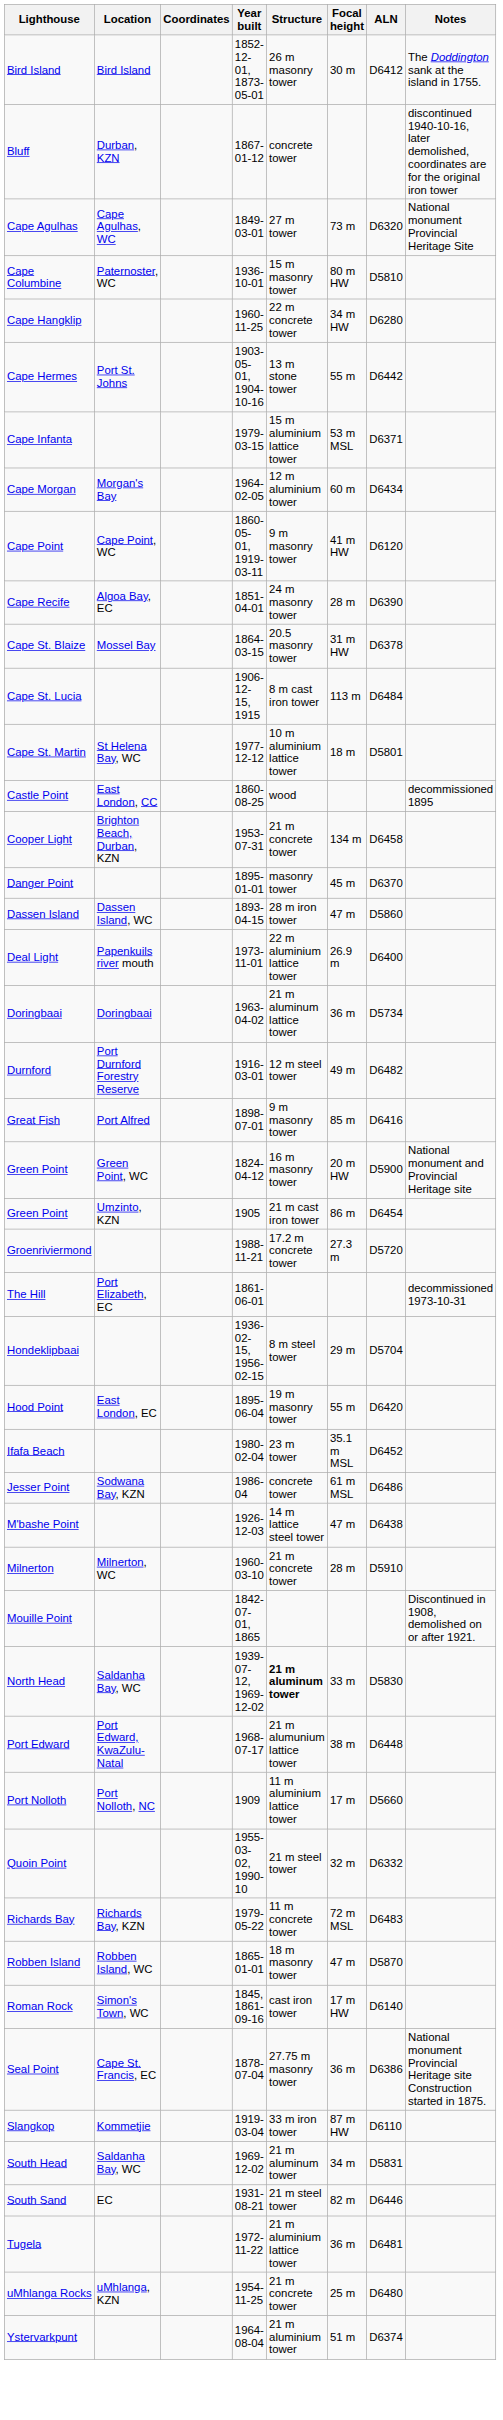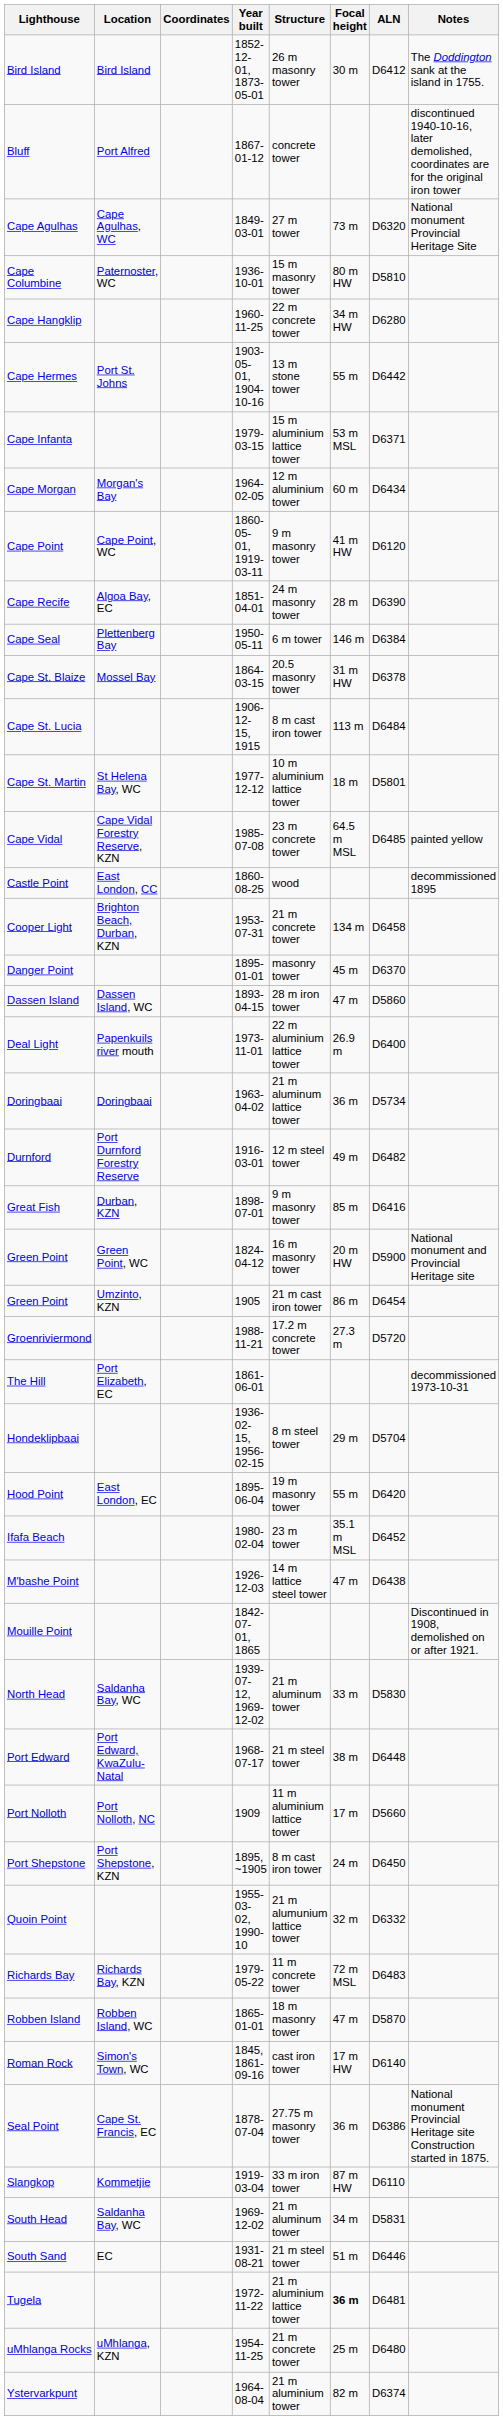 <table class="wikitable sortable">
 <tr>
 <th>Lighthouse</th>
 <th>Location</th>
 <th>Coordinates</th>
 <th><span>Year<br>built</span></th>
 <th>Structure</th>
 <th>Focal<br>height</th>
 <th><span>ALN</span></th>
 <th>Notes</th>
 </tr>
 <tr>
 <td><a href='#'>Bird Island</a></td>
 <td><a href='#'>Bird Island</a></td>
 <td></td>
 <td>1852-12-01, 1873-05-01</td>
 <td>26 m masonry tower</td>
 <td>30 m</td>
 <td>D6412</td>
 <td>The <a href='#'><em>Doddington</em></a> sank at the island in 1755.</td>
 </tr>
 <tr>
 <td><a href='#'>Bluff</a></td>
-<td><a href='#'>Durban</a>, <a href='#'>KZN</a></td>
+<td><a href='#'>Port Alfred</a></td>
 <td></td>
 <td>1867-01-12</td>
 <td>concrete tower</td>
 <td></td>
 <td></td>
 <td>discontinued 1940-10-16, later demolished, coordinates are for the original iron tower</td>
 </tr>
 <tr>
 <td><a href='#'>Cape Agulhas</a></td>
 <td><a href='#'>Cape Agulhas</a>, <a href='#'>WC</a></td>
 <td></td>
 <td>1849-03-01</td>
 <td>27 m tower</td>
 <td>73 m</td>
 <td>D6320</td>
 <td>National monument Provincial Heritage Site</td>
 </tr>
 <tr>
 <td><a href='#'>Cape Columbine</a></td>
 <td><a href='#'>Paternoster</a>, WC</td>
 <td></td>
 <td>1936-10-01</td>
 <td>15 m masonry tower</td>
 <td>80 m HW</td>
 <td>D5810</td>
 <td></td>
 </tr>
 <tr>
 <td><a href='#'>Cape Hangklip</a></td>
 <td></td>
 <td></td>
 <td>1960-11-25</td>
 <td>22 m concrete tower</td>
 <td>34 m HW</td>
 <td>D6280</td>
 <td></td>
 </tr>
 <tr>
 <td><a href='#'>Cape Hermes</a></td>
 <td><a href='#'>Port St. Johns</a></td>
 <td></td>
 <td>1903-05-01, 1904-10-16</td>
 <td>13 m stone tower</td>
 <td>55 m</td>
 <td>D6442</td>
 <td></td>
 </tr>
 <tr>
 <td><a href='#'>Cape Infanta</a></td>
 <td></td>
 <td></td>
 <td>1979-03-15</td>
 <td>15 m aluminium lattice tower</td>
 <td>53 m MSL</td>
 <td>D6371</td>
 <td></td>
 </tr>
 <tr>
 <td><a href='#'>Cape Morgan</a></td>
 <td><a href='#'>Morgan's Bay</a></td>
 <td></td>
 <td>1964-02-05</td>
 <td>12 m aluminium tower</td>
 <td>60 m</td>
 <td>D6434</td>
 <td></td>
 </tr>
 <tr>
 <td><a href='#'>Cape Point</a></td>
 <td><a href='#'>Cape Point</a>, WC</td>
 <td></td>
 <td>1860-05-01, 1919-03-11</td>
 <td>9 m masonry tower</td>
 <td>41 m HW</td>
 <td>D6120</td>
 <td></td>
 </tr>
 <tr>
 <td><a href='#'>Cape Recife</a></td>
 <td><a href='#'>Algoa Bay</a>, EC</td>
 <td></td>
 <td>1851-04-01</td>
 <td>24 m masonry tower</td>
 <td>28 m</td>
 <td>D6390</td>
 <td></td>
 </tr>
 <tr>
+<td><a href='#'>Cape Seal</a></td>
+<td><a href='#'>Plettenberg Bay</a></td>
+<td></td>
+<td>1950-05-11</td>
+<td>6 m tower</td>
+<td>146 m</td>
+<td>D6384</td>
+<td></td>
+</tr>
+<tr>
 <td><a href='#'>Cape St. Blaize</a></td>
 <td><a href='#'>Mossel Bay</a></td>
 <td></td>
 <td>1864-03-15</td>
 <td>20.5 masonry tower</td>
 <td>31 m HW</td>
 <td>D6378</td>
 <td></td>
 </tr>
 <tr>
 <td><a href='#'>Cape St. Lucia</a></td>
 <td></td>
 <td></td>
 <td>1906-12-15, 1915</td>
 <td>8 m cast iron tower</td>
 <td>113 m</td>
 <td>D6484</td>
 <td></td>
 </tr>
 <tr>
 <td><a href='#'>Cape St. Martin</a></td>
 <td><a href='#'>St Helena Bay</a>, WC</td>
 <td></td>
 <td>1977-12-12</td>
 <td>10 m aluminium lattice tower</td>
 <td>18 m</td>
 <td>D5801</td>
 <td></td>
+</tr>
+<tr>
+<td><a href='#'>Cape Vidal</a></td>
+<td><a href='#'>Cape Vidal Forestry Reserve</a>, KZN</td>
+<td></td>
+<td>1985-07-08</td>
+<td>23 m concrete tower</td>
+<td>64.5 m MSL</td>
+<td>D6485</td>
+<td>painted yellow</td>
 </tr>
 <tr>
 <td><a href='#'>Castle Point</a></td>
 <td><a href='#'>East London</a>, <a href='#'>CC</a></td>
 <td></td>
 <td>1860-08-25</td>
 <td>wood</td>
 <td></td>
 <td></td>
 <td>decommissioned 1895</td>
 </tr>
 <tr>
 <td><a href='#'>Cooper Light</a></td>
 <td><a href='#'>Brighton Beach, Durban</a>, KZN</td>
 <td></td>
 <td>1953-07-31</td>
 <td>21 m concrete tower</td>
 <td>134 m</td>
 <td>D6458</td>
 <td></td>
 </tr>
 <tr>
 <td><a href='#'>Danger Point</a></td>
 <td></td>
 <td></td>
 <td>1895-01-01</td>
 <td>masonry tower</td>
 <td>45 m</td>
 <td>D6370</td>
 <td></td>
 </tr>
 <tr>
 <td><a href='#'>Dassen Island</a></td>
 <td><a href='#'>Dassen Island</a>, WC</td>
 <td></td>
 <td>1893-04-15</td>
 <td>28 m iron tower</td>
 <td>47 m</td>
 <td>D5860</td>
 <td></td>
 </tr>
 <tr>
 <td><a href='#'>Deal Light</a></td>
 <td><a href='#'>Papenkuils river</a> mouth</td>
 <td></td>
 <td>1973-11-01</td>
 <td>22 m aluminium lattice tower</td>
 <td>26.9 m</td>
 <td>D6400</td>
 <td></td>
 </tr>
 <tr>
 <td><a href='#'>Doringbaai</a></td>
 <td><a href='#'>Doringbaai</a></td>
 <td></td>
 <td>1963-04-02</td>
 <td>21 m aluminum lattice tower</td>
 <td>36 m</td>
 <td>D5734</td>
 <td></td>
 </tr>
 <tr>
 <td><a href='#'>Durnford</a></td>
 <td><a href='#'>Port Durnford Forestry Reserve</a></td>
 <td></td>
 <td>1916-03-01</td>
 <td>12 m steel tower</td>
 <td>49 m</td>
 <td>D6482</td>
 <td></td>
 </tr>
 <tr>
 <td><a href='#'>Great Fish</a></td>
-<td><a href='#'>Port Alfred</a></td>
+<td><a href='#'>Durban</a>, <a href='#'>KZN</a></td>
 <td></td>
 <td>1898-07-01</td>
 <td>9 m masonry tower</td>
 <td>85 m</td>
 <td>D6416</td>
 <td></td>
 </tr>
 <tr>
 <td><a href='#'>Green Point</a></td>
 <td><a href='#'>Green Point</a>, WC</td>
 <td></td>
 <td>1824-04-12</td>
 <td>16 m masonry tower</td>
 <td>20 m HW</td>
 <td>D5900</td>
 <td> National monument and Provincial Heritage site</td>
 </tr>
 <tr>
 <td><a href='#'>Green Point</a></td>
 <td><a href='#'>Umzinto</a>, KZN</td>
 <td></td>
 <td>1905</td>
 <td>21 m cast iron tower</td>
 <td>86 m</td>
 <td>D6454</td>
 <td></td>
 </tr>
 <tr>
 <td><a href='#'>Groenriviermond</a></td>
 <td></td>
 <td></td>
 <td>1988-11-21</td>
 <td>17.2 m concrete tower</td>
 <td>27.3 m</td>
 <td>D5720</td>
 <td></td>
 </tr>
 <tr>
 <td><a href='#'>The Hill</a></td>
 <td><a href='#'>Port Elizabeth</a>, EC</td>
 <td></td>
 <td>1861-06-01</td>
 <td></td>
 <td></td>
 <td></td>
 <td>decommissioned 1973-10-31</td>
 </tr>
 <tr>
 <td><a href='#'>Hondeklipbaai</a></td>
 <td></td>
 <td></td>
 <td>1936-02-15, 1956-02-15</td>
 <td>8 m steel tower</td>
 <td>29 m</td>
 <td>D5704</td>
 <td></td>
 </tr>
 <tr>
 <td><a href='#'>Hood Point</a></td>
 <td><a href='#'>East London</a>, EC</td>
 <td></td>
 <td>1895-06-04</td>
 <td>19 m masonry tower</td>
 <td>55 m</td>
 <td>D6420</td>
 <td></td>
 </tr>
 <tr>
 <td><a href='#'>Ifafa Beach</a></td>
 <td></td>
 <td></td>
 <td>1980-02-04</td>
 <td>23 m tower</td>
 <td>35.1 m MSL</td>
 <td>D6452</td>
 <td></td>
 </tr>
 <tr>
-<td><a href='#'>Jesser Point</a></td>
-<td><a href='#'>Sodwana Bay</a>, KZN</td>
-<td></td>
-<td>1986-04</td>
-<td>concrete tower</td>
-<td>61 m MSL</td>
-<td>D6486</td>
-<td></td>
-</tr>
-<tr>
 <td><a href='#'>M'bashe Point</a></td>
 <td></td>
 <td></td>
 <td>1926-12-03</td>
 <td>14 m lattice steel tower</td>
 <td>47 m</td>
 <td>D6438</td>
-<td></td>
-</tr>
-<tr>
-<td><a href='#'>Milnerton</a></td>
-<td><a href='#'>Milnerton</a>, WC</td>
-<td></td>
-<td>1960-03-10</td>
-<td>21 m concrete tower</td>
-<td>28 m</td>
-<td>D5910</td>
 <td></td>
 </tr>
 <tr>
 <td><a href='#'>Mouille Point</a></td>
 <td></td>
 <td></td>
 <td>1842-07-01, 1865</td>
 <td></td>
 <td></td>
 <td></td>
 <td>Discontinued in 1908, demolished on or after 1921.</td>
 </tr>
 <tr>
 <td><a href='#'>North Head</a></td>
 <td><a href='#'>Saldanha Bay</a>, WC</td>
 <td>  </td>
 <td>1939-07-12, 1969-12-02</td>
-<td><strong>21 m aluminum tower</strong></td>
+<td>21 m aluminum tower</td>
 <td>33 m</td>
 <td>D5830</td>
 <td></td>
 </tr>
 <tr>
 <td><a href='#'>Port Edward</a></td>
 <td><a href='#'>Port Edward, KwaZulu-Natal</a></td>
 <td></td>
 <td>1968-07-17</td>
-<td>21 m alumunium lattice tower</td>
+<td>21 m steel tower</td>
 <td>38 m</td>
 <td>D6448</td>
 <td></td>
 </tr>
 <tr>
 <td><a href='#'>Port Nolloth</a></td>
 <td><a href='#'>Port Nolloth</a>, <a href='#'>NC</a></td>
 <td></td>
 <td>1909</td>
 <td>11 m aluminium lattice tower</td>
 <td>17 m</td>
 <td>D5660</td>
 <td></td>
 </tr>
 <tr>
+<td><a href='#'>Port Shepstone</a></td>
+<td><a href='#'>Port Shepstone</a>, KZN</td>
+<td></td>
+<td>1895, ~1905</td>
+<td>8 m cast iron tower</td>
+<td>24 m</td>
+<td>D6450</td>
+<td></td>
+</tr>
+<tr>
 <td><a href='#'>Quoin Point</a></td>
 <td></td>
 <td></td>
 <td>1955-03-02, 1990-10</td>
-<td>21 m steel tower</td>
+<td>21 m alumunium lattice tower</td>
 <td>32 m</td>
 <td>D6332</td>
 <td></td>
 </tr>
 <tr>
 <td><a href='#'>Richards Bay</a></td>
 <td><a href='#'>Richards Bay</a>, KZN</td>
 <td></td>
 <td>1979-05-22</td>
 <td>11 m concrete tower</td>
 <td>72 m MSL</td>
 <td>D6483</td>
 <td></td>
 </tr>
 <tr>
 <td><a href='#'>Robben Island</a></td>
 <td><a href='#'>Robben Island</a>, WC</td>
 <td></td>
 <td>1865-01-01</td>
 <td>18 m masonry tower</td>
 <td>47 m</td>
 <td>D5870</td>
 <td></td>
 </tr>
 <tr>
 <td><a href='#'>Roman Rock</a></td>
 <td><a href='#'>Simon's Town</a>, WC</td>
 <td></td>
 <td>1845, 1861-09-16</td>
 <td>cast iron tower</td>
 <td>17 m HW</td>
 <td>D6140</td>
 <td></td>
 </tr>
 <tr>
 <td><a href='#'>Seal Point</a></td>
 <td><a href='#'>Cape St. Francis</a>, EC</td>
 <td></td>
 <td>1878-07-04</td>
 <td>27.75 m masonry tower</td>
 <td>36 m</td>
 <td>D6386</td>
 <td>National monument Provincial Heritage site Construction started in 1875.</td>
 </tr>
 <tr>
 <td><a href='#'>Slangkop</a></td>
 <td><a href='#'>Kommetjie</a></td>
 <td></td>
 <td>1919-03-04</td>
 <td>33 m iron tower</td>
 <td>87 m HW</td>
 <td>D6110</td>
 <td></td>
 </tr>
 <tr>
 <td><a href='#'>South Head</a></td>
 <td><a href='#'>Saldanha Bay</a>, WC</td>
 <td></td>
 <td>1969-12-02</td>
 <td>21 m aluminum tower</td>
 <td>34 m</td>
 <td>D5831</td>
 <td></td>
 </tr>
 <tr>
 <td><a href='#'>South Sand</a></td>
 <td>EC</td>
 <td></td>
 <td>1931-08-21</td>
 <td>21 m steel tower</td>
-<td>82 m</td>
+<td>51 m</td>
 <td>D6446</td>
 <td></td>
 </tr>
 <tr>
 <td><a href='#'>Tugela</a></td>
 <td></td>
 <td></td>
 <td>1972-11-22</td>
 <td>21 m aluminium lattice tower</td>
-<td>36 m</td>
+<td><strong>36 m</strong></td>
 <td>D6481</td>
 <td></td>
 </tr>
 <tr>
 <td><a href='#'>uMhlanga Rocks</a></td>
 <td><a href='#'>uMhlanga</a>, KZN</td>
 <td></td>
 <td>1954-11-25</td>
 <td>21 m concrete tower</td>
 <td>25 m</td>
 <td>D6480</td>
 <td></td>
 </tr>
 <tr>
 <td><a href='#'>Ystervarkpunt</a></td>
 <td></td>
 <td></td>
 <td>1964-08-04</td>
 <td>21 m aluminium tower</td>
-<td>51 m</td>
+<td>82 m</td>
 <td>D6374</td>
 <td></td>
 </tr>
 </table>
